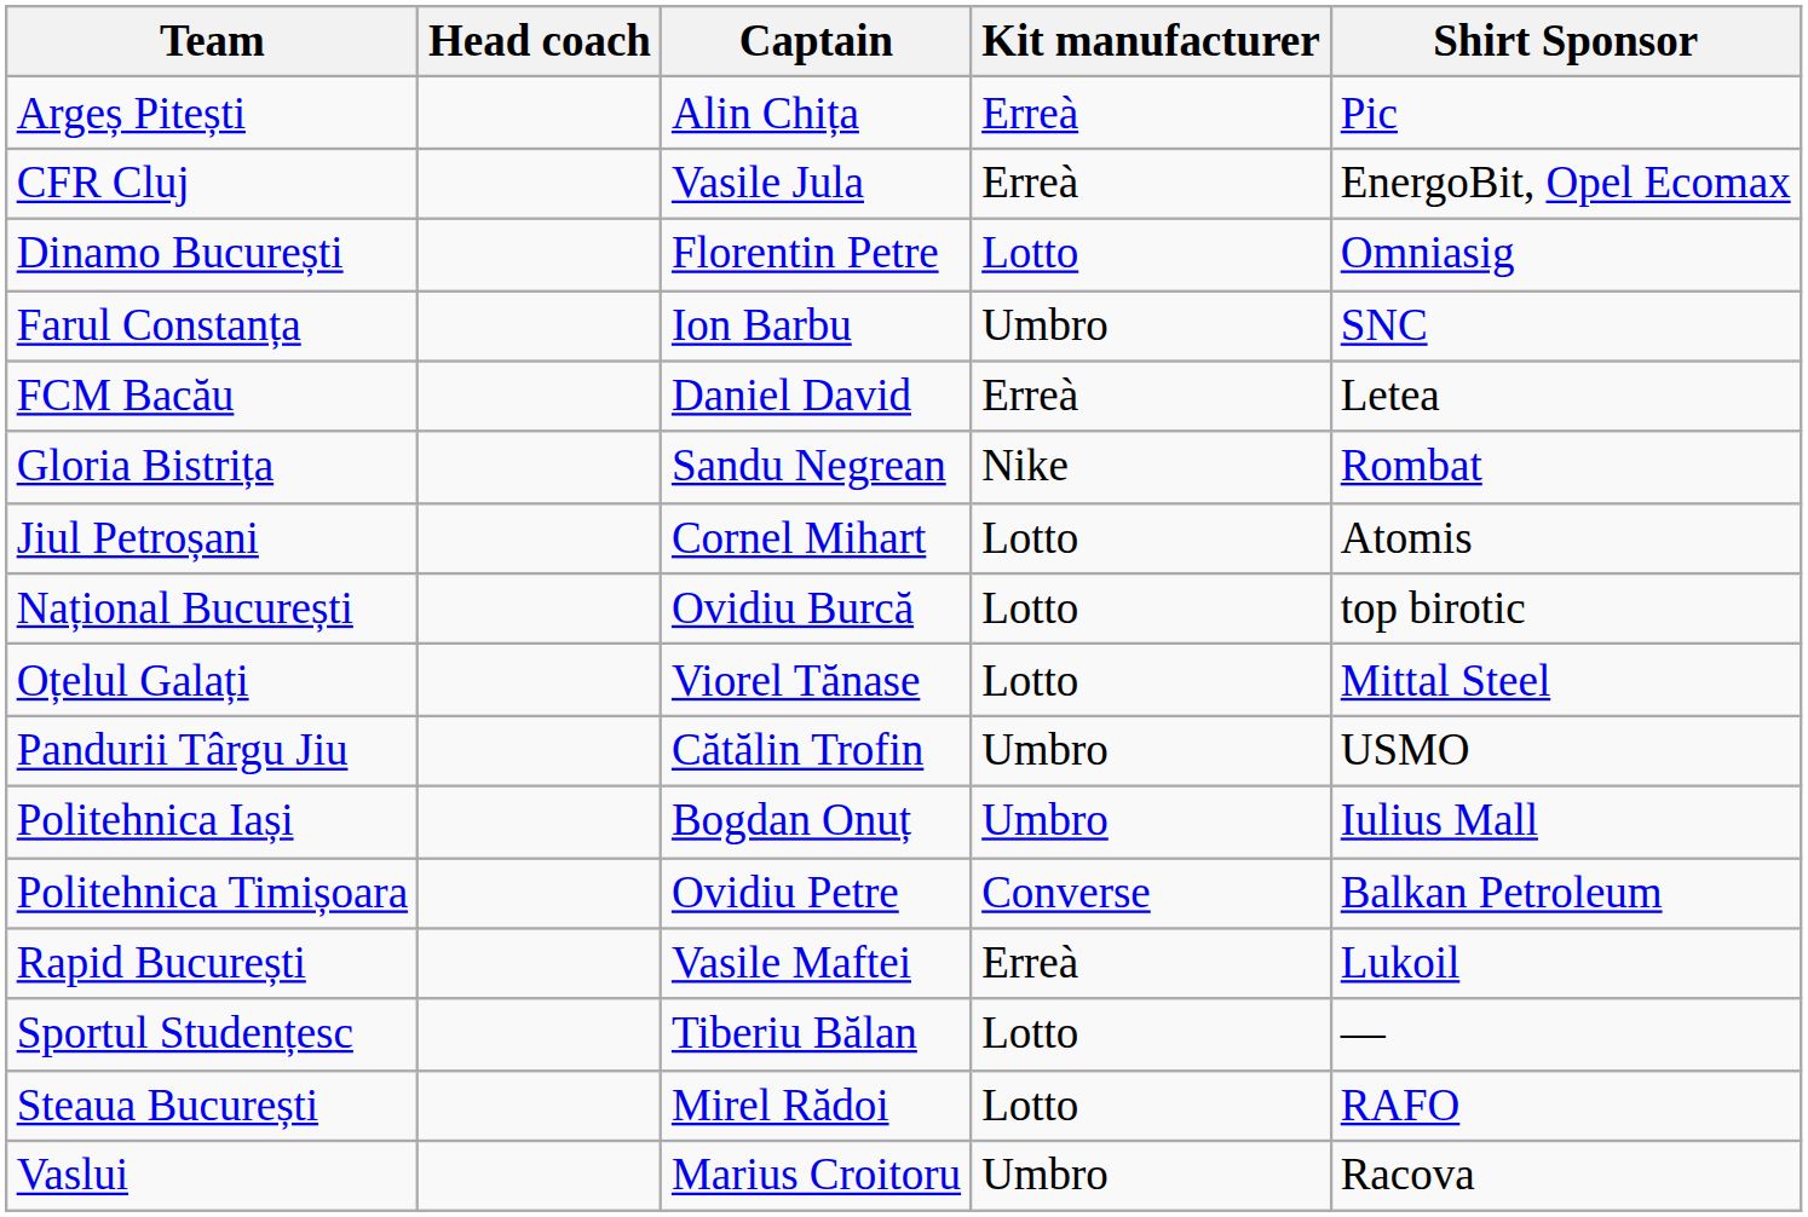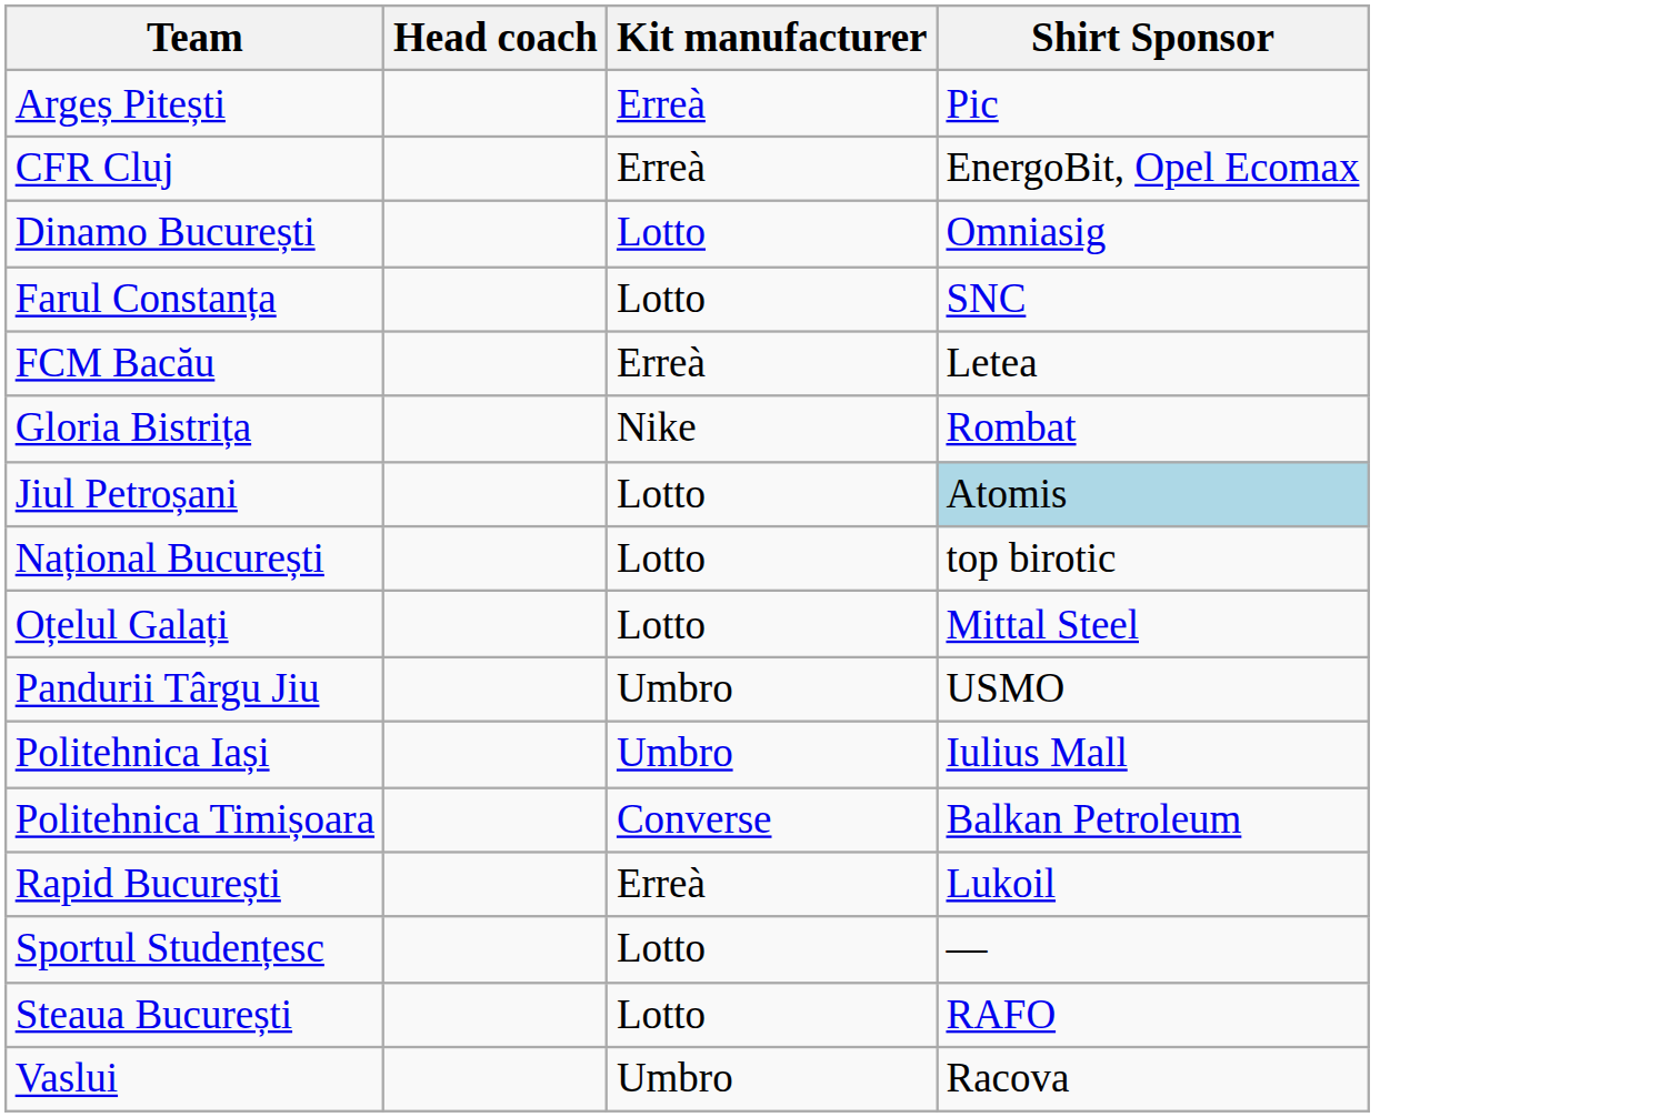 <table class="wikitable sortable" style="text-align: left;">
 <tr>
 <th>Team</th>
 <th>Head coach</th>
-<th>Captain</th>
 <th>Kit manufacturer</th>
 <th>Shirt Sponsor</th>
 </tr>
 <tr>
 <td><a href='#'>Argeș Pitești</a></td>
 <td> </td>
-<td> <a href='#'>Alin Chița</a></td>
 <td><a href='#'>Erreà</a></td>
 <td><a href='#'>Pic</a></td>
 </tr>
 <tr>
 <td><a href='#'>CFR Cluj</a></td>
 <td> </td>
-<td> <a href='#'>Vasile Jula</a></td>
 <td>Erreà</td>
 <td>EnergoBit, <a href='#'>Opel Ecomax</a></td>
 </tr>
 <tr>
 <td><a href='#'>Dinamo București</a></td>
 <td> </td>
-<td> <a href='#'>Florentin Petre</a></td>
 <td><a href='#'>Lotto</a></td>
 <td><a href='#'>Omniasig</a></td>
 </tr>
 <tr>
 <td><a href='#'>Farul Constanța</a></td>
 <td> </td>
-<td> <a href='#'>Ion Barbu</a></td>
-<td>Umbro</td>
+<td>Lotto</td>
 <td><a href='#'>SNC</a></td>
 </tr>
 <tr>
 <td><a href='#'>FCM Bacău</a></td>
 <td> </td>
-<td> <a href='#'>Daniel David</a></td>
 <td>Erreà</td>
 <td>Letea</td>
 </tr>
 <tr>
 <td><a href='#'>Gloria Bistrița</a></td>
 <td> </td>
-<td> <a href='#'>Sandu Negrean</a></td>
 <td>Nike</td>
 <td><a href='#'>Rombat</a></td>
 </tr>
 <tr>
 <td><a href='#'>Jiul Petroșani</a></td>
 <td> </td>
-<td> <a href='#'>Cornel Mihart</a></td>
 <td>Lotto</td>
-<td>Atomis</td>
+<td style="background: lightblue;">Atomis</td>
 </tr>
 <tr>
 <td><a href='#'>Național București</a></td>
 <td> </td>
-<td> <a href='#'>Ovidiu Burcă</a></td>
 <td>Lotto</td>
 <td>top birotic</td>
 </tr>
 <tr>
 <td><a href='#'>Oțelul Galați</a></td>
 <td> </td>
-<td> <a href='#'>Viorel Tănase</a></td>
 <td>Lotto</td>
 <td><a href='#'>Mittal Steel</a></td>
 </tr>
 <tr>
 <td><a href='#'>Pandurii Târgu Jiu</a></td>
 <td> </td>
-<td> <a href='#'>Cătălin Trofin</a></td>
 <td>Umbro</td>
 <td>USMO</td>
 </tr>
 <tr>
 <td><a href='#'>Politehnica Iași</a></td>
 <td> </td>
-<td> <a href='#'>Bogdan Onuț</a></td>
 <td><a href='#'>Umbro</a></td>
 <td><a href='#'>Iulius Mall</a></td>
 </tr>
 <tr>
 <td><a href='#'>Politehnica Timișoara</a></td>
 <td> </td>
-<td> <a href='#'>Ovidiu Petre</a></td>
 <td><a href='#'>Converse</a></td>
 <td><a href='#'>Balkan Petroleum</a></td>
 </tr>
 <tr>
 <td><a href='#'>Rapid București</a></td>
 <td> </td>
-<td> <a href='#'>Vasile Maftei</a></td>
 <td>Erreà</td>
 <td><a href='#'>Lukoil</a></td>
 </tr>
 <tr>
 <td><a href='#'>Sportul Studențesc</a></td>
 <td> </td>
-<td> <a href='#'>Tiberiu Bălan</a></td>
 <td>Lotto</td>
 <td>—</td>
 </tr>
 <tr>
 <td><a href='#'>Steaua București</a></td>
 <td> </td>
-<td> <a href='#'>Mirel Rădoi</a></td>
 <td>Lotto</td>
 <td><a href='#'>RAFO</a></td>
 </tr>
 <tr>
 <td><a href='#'>Vaslui</a></td>
 <td> </td>
-<td> <a href='#'>Marius Croitoru</a></td>
 <td>Umbro</td>
 <td>Racova</td>
 </tr>
 </table>
